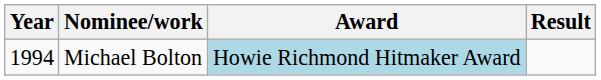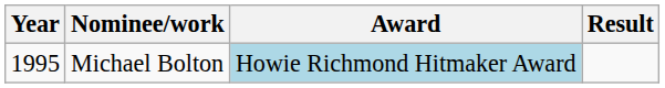 <table class="wikitable">
 <tr>
 <th>Year</th>
 <th>Nominee/work</th>
 <th>Award</th>
 <th>Result</th>
 </tr>
 <tr>
-<td>1994</td>
+<td>1995</td>
 <td>Michael Bolton</td>
 <td style="background: lightblue;">Howie Richmond Hitmaker Award</td>
 <td></td>
 </tr>
 </table>
